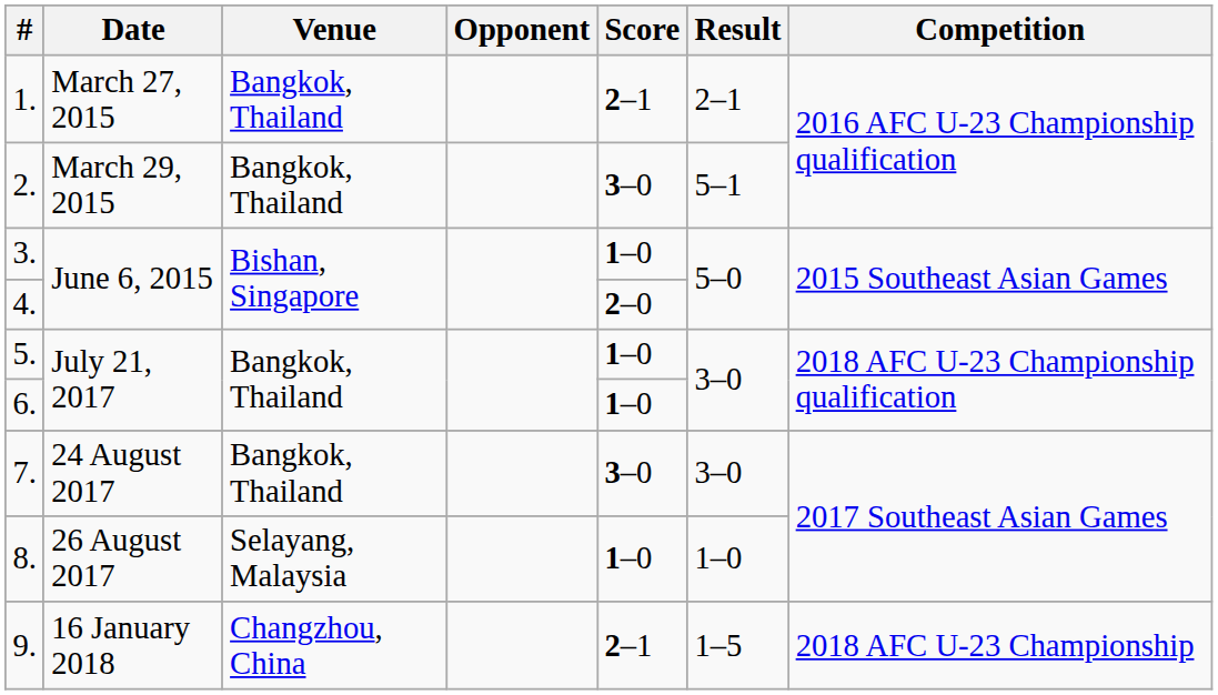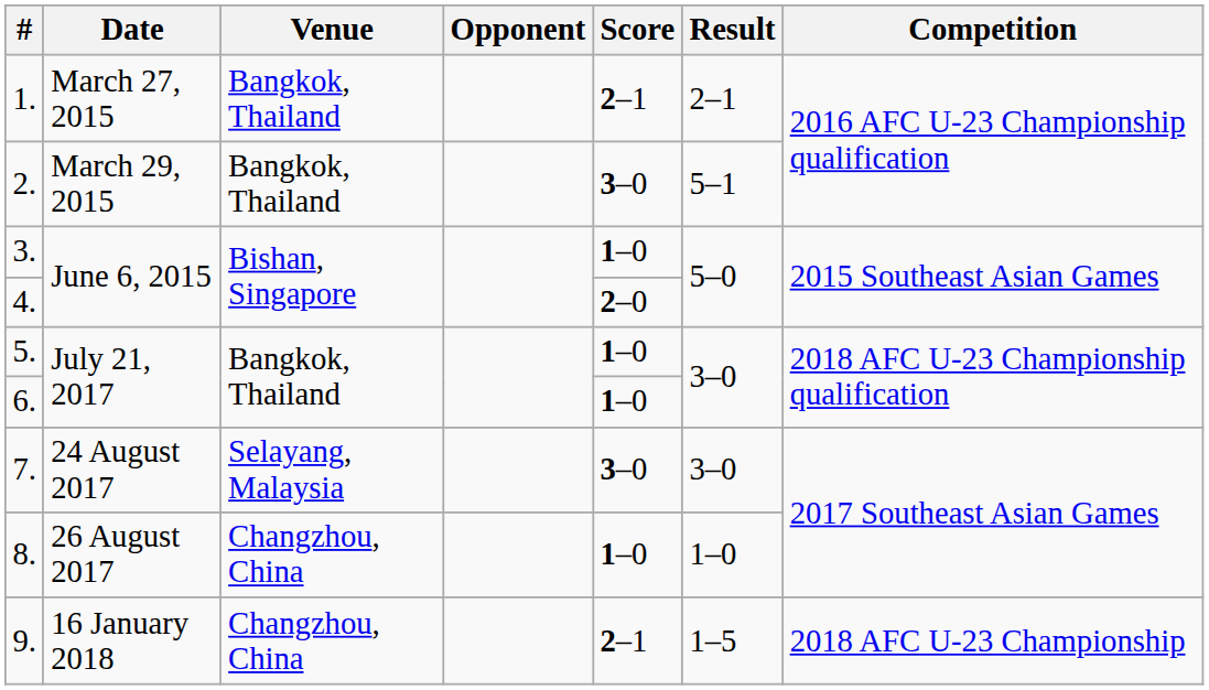 <table class=wikitable collapsible>
 <tr>
 <th>#</th>
 <th>Date</th>
 <th>Venue</th>
 <th>Opponent</th>
 <th>Score</th>
 <th>Result</th>
 <th>Competition</th>
 </tr>
 <tr>
 <td>1.</td>
 <td>March 27, 2015</td>
 <td><a href='#'>Bangkok</a>, <a href='#'>Thailand</a></td>
 <td></td>
 <td><strong>2</strong>–1</td>
 <td>2–1</td>
 <td rowspan=2><a href='#'>2016 AFC U-23 Championship qualification</a></td>
 </tr>
 <tr>
 <td>2.</td>
 <td>March 29, 2015</td>
 <td>Bangkok, Thailand</td>
 <td></td>
 <td><strong>3</strong>–0</td>
 <td>5–1</td>
 </tr>
 <tr>
 <td>3.</td>
 <td rowspan=2>June 6, 2015</td>
 <td rowspan=2><a href='#'>Bishan</a>, <a href='#'>Singapore</a></td>
 <td rowspan=2></td>
 <td><strong>1</strong>–0</td>
 <td rowspan=2>5–0</td>
 <td rowspan=2><a href='#'>2015 Southeast Asian Games</a></td>
 </tr>
 <tr>
 <td>4.</td>
 <td><strong>2</strong>–0</td>
 </tr>
 <tr>
 <td>5.</td>
 <td rowspan=2>July 21, 2017</td>
 <td rowspan=2>Bangkok, Thailand</td>
 <td rowspan=2></td>
 <td><strong>1</strong>–0</td>
 <td rowspan=2>3–0</td>
 <td rowspan=2><a href='#'>2018 AFC U-23 Championship qualification</a></td>
 </tr>
 <tr>
 <td>6.</td>
 <td><strong>1</strong>–0</td>
 </tr>
 <tr>
 <td>7.</td>
 <td>24 August 2017</td>
-<td>Bangkok, Thailand</td>
+<td><a href='#'>Selayang</a>, <a href='#'>Malaysia</a></td>
 <td></td>
 <td><strong>3</strong>–0</td>
 <td>3–0</td>
 <td rowspan=2><a href='#'>2017 Southeast Asian Games</a></td>
 </tr>
 <tr>
 <td>8.</td>
 <td>26 August 2017</td>
-<td>Selayang, Malaysia</td>
+<td><a href='#'>Changzhou</a>, <a href='#'>China</a></td>
 <td></td>
 <td><strong>1</strong>–0</td>
 <td>1–0</td>
 </tr>
 <tr>
 <td>9.</td>
 <td>16 January 2018</td>
 <td><a href='#'>Changzhou</a>, <a href='#'>China</a></td>
 <td></td>
 <td><strong>2</strong>–1</td>
 <td>1–5</td>
 <td><a href='#'>2018 AFC U-23 Championship</a></td>
 </tr>
 </table>
